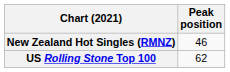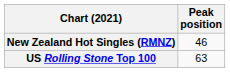 <table class="wikitable sortable plainrowheaders" style="text-align:center">
 <tr>
 <th scope="col">Chart (2021)</th>
 <th scope="col">Peak<br>position</th>
 </tr>
 <tr>
 <th scope="row">New Zealand Hot Singles (<a href='#'>RMNZ</a>)</th>
 <td>46</td>
 </tr>
 <tr>
 <th scope="row">US <a href='#'><em>Rolling Stone</em> Top 100</a></th>
-<td>62</td>
+<td>63</td>
 </tr>
 </table>
